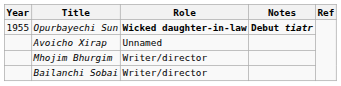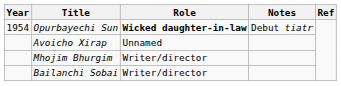 <table class="wikitable sortable">
 <tr>
 <th>Year</th>
 <th>Title</th>
 <th>Role</th>
 <th>Notes</th>
 <th>Ref</th>
 </tr>
 <tr>
-<td>1955</td>
+<td>1954</td>
 <td><em>Opurbayechi Sun</em></td>
 <td><strong>Wicked daughter-in-law</strong></td>
-<td><strong>Debut <em>tiatr</em></strong></td>
+<td>Debut <em>tiatr</em></td>
 <td rowspan="4"></td>
 </tr>
 <tr>
 <td></td>
 <td><em>Avoicho Xirap</em></td>
 <td>Unnamed</td>
 <td></td>
 </tr>
 <tr>
 <td></td>
 <td><em>Mhojim Bhurgim</em></td>
 <td>Writer/director</td>
 <td></td>
 </tr>
 <tr>
 <td></td>
 <td><em>Bailanchi Sobai</em></td>
 <td>Writer/director</td>
 <td></td>
 </tr>
 </table>
